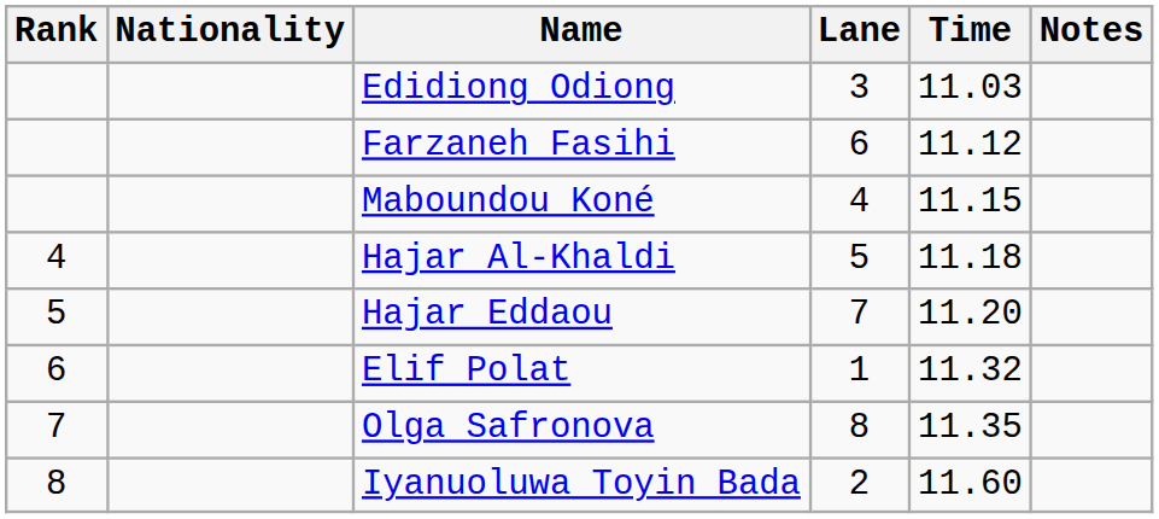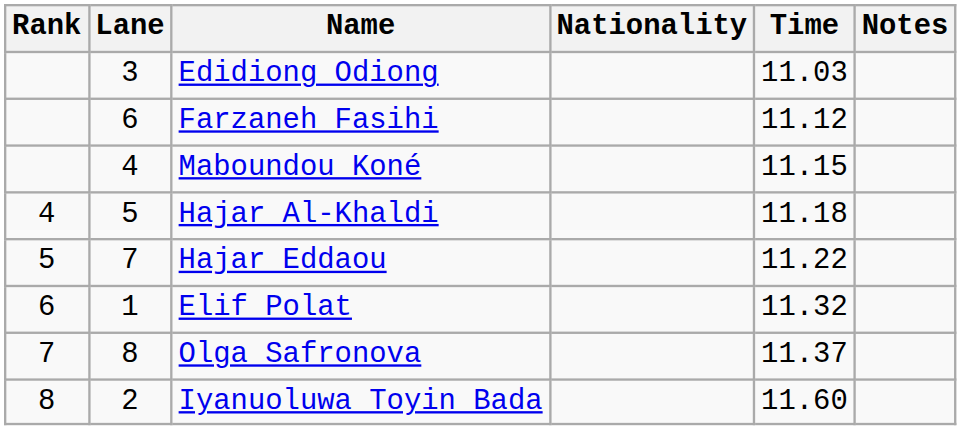 <table class="wikitable sortable" style="text-align:center;font-size:95%">
 <tr>
 <th>Rank</th>
+<th>Lane</th>
+<th>Name</th>
 <th>Nationality</th>
-<th>Name</th>
-<th>Lane</th>
 <th>Time</th>
 <th>Notes</th>
 </tr>
 <tr>
 <td></td>
+<td>3</td>
+<td align=left><a href='#'>Edidiong Odiong</a></td>
 <td align=left></td>
-<td align=left><a href='#'>Edidiong Odiong</a></td>
-<td>3</td>
 <td>11.03</td>
 <td></td>
 </tr>
 <tr>
 <td></td>
+<td>6</td>
+<td align=left><a href='#'>Farzaneh Fasihi</a></td>
 <td align=left></td>
-<td align=left><a href='#'>Farzaneh Fasihi</a></td>
-<td>6</td>
 <td>11.12</td>
 <td></td>
 </tr>
 <tr>
 <td></td>
+<td>4</td>
+<td align=left><a href='#'>Maboundou Koné</a></td>
 <td align=left></td>
-<td align=left><a href='#'>Maboundou Koné</a></td>
-<td>4</td>
 <td>11.15</td>
 <td></td>
 </tr>
 <tr>
 <td>4</td>
+<td>5</td>
+<td align=left><a href='#'>Hajar Al-Khaldi</a></td>
 <td align=left></td>
-<td align=left><a href='#'>Hajar Al-Khaldi</a></td>
-<td>5</td>
 <td>11.18</td>
 <td></td>
 </tr>
 <tr>
 <td>5</td>
+<td>7</td>
+<td align=left><a href='#'>Hajar Eddaou</a></td>
 <td align=left></td>
-<td align=left><a href='#'>Hajar Eddaou</a></td>
-<td>7</td>
-<td>11.20</td>
+<td>11.22</td>
 <td></td>
 </tr>
 <tr>
 <td>6</td>
+<td>1</td>
+<td align=left><a href='#'>Elif Polat</a></td>
 <td align=left></td>
-<td align=left><a href='#'>Elif Polat</a></td>
-<td>1</td>
 <td>11.32</td>
 <td></td>
 </tr>
 <tr>
 <td>7</td>
+<td>8</td>
+<td align=left><a href='#'>Olga Safronova</a></td>
 <td align=left></td>
-<td align=left><a href='#'>Olga Safronova</a></td>
-<td>8</td>
-<td>11.35</td>
+<td>11.37</td>
 <td></td>
 </tr>
 <tr>
 <td>8</td>
+<td>2</td>
+<td align=left><a href='#'>Iyanuoluwa Toyin Bada</a></td>
 <td align=left></td>
-<td align=left><a href='#'>Iyanuoluwa Toyin Bada</a></td>
-<td>2</td>
 <td>11.60</td>
 <td></td>
 </tr>
 </table>
